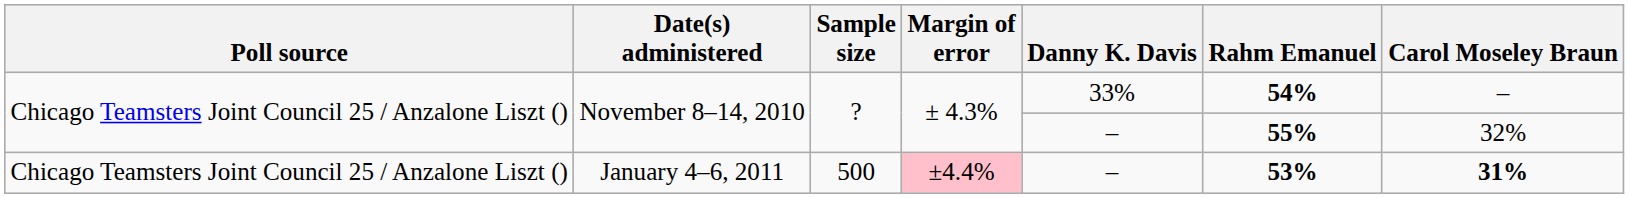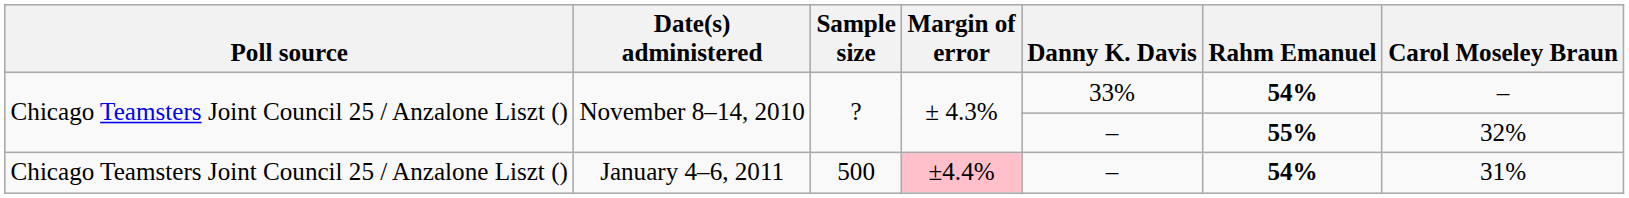 <table class="wikitable" style="text-align:center">
 <tr valign=bottom>
 <th>Poll source</th>
 <th>Date(s)<br> administered</th>
 <th class=small>Sample<br>size</th>
 <th class=small>Margin of<br>error</th>
 <th>Danny K. Davis</th>
 <th>Rahm Emanuel</th>
 <th>Carol Moseley Braun</th>
 </tr>
 <tr>
 <td rowspan=2>Chicago <a href='#'>Teamsters</a> Joint Council 25 / Anzalone Liszt ()</td>
 <td rowspan=2>November 8–14, 2010</td>
 <td rowspan=2>?</td>
 <td rowspan=2>± 4.3%</td>
 <td>33%</td>
 <td><strong>54%</strong></td>
 <td>–</td>
 </tr>
 <tr>
 <td>–</td>
 <td><strong>55%</strong></td>
 <td>32%</td>
 </tr>
 <tr>
 <td>Chicago Teamsters Joint Council 25 / Anzalone Liszt ()</td>
 <td>January 4–6, 2011</td>
 <td>500</td>
 <td style="background: pink;">±4.4%</td>
 <td>–</td>
-<td><strong>53%</strong></td>
-<td><strong>31%</strong></td>
+<td><strong>54%</strong></td>
+<td>31%</td>
 </tr>
 </table>
